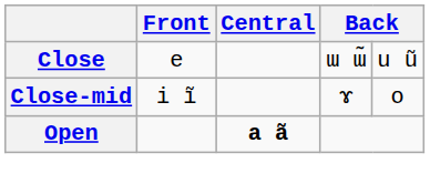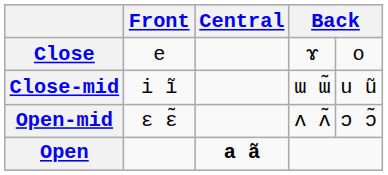 <table class="wikitable" style="text-align:center">
 <tr>
 <th></th>
 <th><a href='#'>Front</a></th>
 <th><a href='#'>Central</a></th>
 <th colspan="2"><a href='#'>Back</a></th>
 </tr>
 <tr>
 <th><a href='#'>Close</a></th>
 <td>e</td>
 <td></td>
-<td>ɯ ɯ̃</td>
-<td>u ũ</td>
+<td>ɤ</td>
+<td>o</td>
 </tr>
 <tr>
 <th><a href='#'>Close-mid</a></th>
 <td>i ĩ</td>
 <td></td>
-<td>ɤ</td>
-<td>o</td>
+<td>ɯ ɯ̃</td>
+<td>u ũ</td>
+</tr>
+<tr>
+<th><a href='#'>Open-mid</a></th>
+<td>ɛ ɛ̃</td>
+<td></td>
+<td>ʌ ʌ̃</td>
+<td>ɔ ɔ̃</td>
 </tr>
 <tr>
 <th><a href='#'>Open</a></th>
 <td></td>
 <td><strong>a ã</strong></td>
 <td colspan="2"></td>
 </tr>
 </table>
